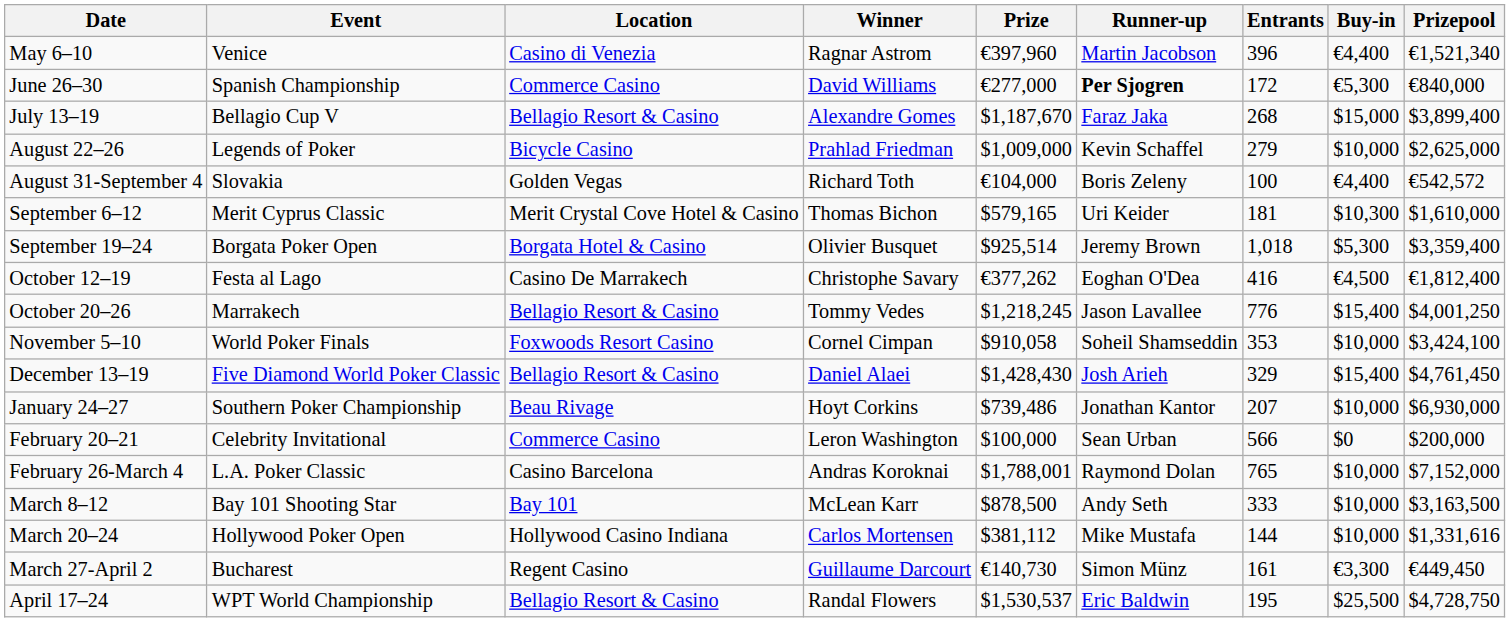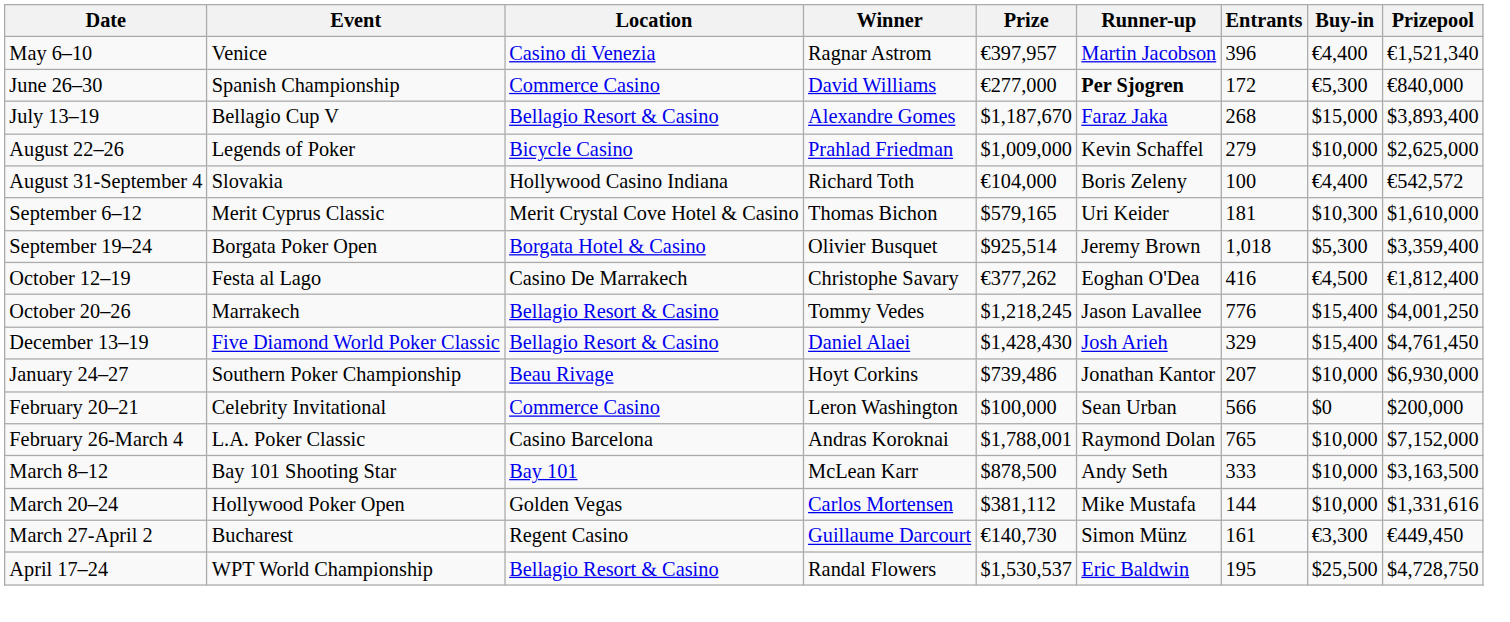 <table class="wikitable">
 <tr>
 <th>Date</th>
 <th>Event</th>
 <th>Location</th>
 <th>Winner</th>
 <th>Prize</th>
 <th>Runner-up</th>
 <th>Entrants</th>
 <th>Buy-in</th>
 <th>Prizepool</th>
 </tr>
 <tr>
 <td>May 6–10</td>
 <td>Venice</td>
 <td><a href='#'>Casino di Venezia</a></td>
 <td>Ragnar Astrom</td>
-<td>€397,960</td>
+<td>€397,957</td>
 <td><a href='#'>Martin Jacobson</a></td>
 <td>396</td>
 <td>€4,400</td>
 <td>€1,521,340</td>
 </tr>
 <tr>
 <td>June 26–30</td>
 <td>Spanish Championship</td>
 <td><a href='#'>Commerce Casino</a></td>
 <td><a href='#'>David Williams</a></td>
 <td>€277,000</td>
 <td><strong>Per Sjogren</strong></td>
 <td>172</td>
 <td>€5,300</td>
 <td>€840,000</td>
 </tr>
 <tr>
 <td>July 13–19</td>
 <td>Bellagio Cup V</td>
 <td><a href='#'>Bellagio Resort & Casino</a></td>
 <td><a href='#'>Alexandre Gomes</a></td>
 <td>$1,187,670</td>
 <td><a href='#'>Faraz Jaka</a></td>
 <td>268</td>
 <td>$15,000</td>
-<td>$3,899,400</td>
+<td>$3,893,400</td>
 </tr>
 <tr>
 <td>August 22–26</td>
 <td>Legends of Poker</td>
 <td><a href='#'>Bicycle Casino</a></td>
 <td><a href='#'>Prahlad Friedman</a></td>
 <td>$1,009,000</td>
 <td>Kevin Schaffel</td>
 <td>279</td>
 <td>$10,000</td>
 <td>$2,625,000</td>
 </tr>
 <tr>
 <td>August 31-September 4</td>
 <td>Slovakia</td>
-<td>Golden Vegas</td>
+<td>Hollywood Casino Indiana</td>
 <td>Richard Toth</td>
 <td>€104,000</td>
 <td>Boris Zeleny</td>
 <td>100</td>
 <td>€4,400</td>
 <td>€542,572</td>
 </tr>
 <tr>
 <td>September 6–12</td>
 <td>Merit Cyprus Classic</td>
 <td>Merit Crystal Cove Hotel & Casino</td>
 <td>Thomas Bichon</td>
 <td>$579,165</td>
 <td>Uri Keider</td>
 <td>181</td>
 <td>$10,300</td>
 <td>$1,610,000</td>
 </tr>
 <tr>
 <td>September 19–24</td>
 <td>Borgata Poker Open</td>
 <td><a href='#'>Borgata Hotel & Casino</a></td>
 <td>Olivier Busquet</td>
 <td>$925,514</td>
 <td>Jeremy Brown</td>
 <td>1,018</td>
 <td>$5,300</td>
 <td>$3,359,400</td>
 </tr>
 <tr>
 <td>October 12–19</td>
 <td>Festa al Lago</td>
 <td>Casino De Marrakech</td>
 <td>Christophe Savary</td>
 <td>€377,262</td>
 <td>Eoghan O'Dea</td>
 <td>416</td>
 <td>€4,500</td>
 <td>€1,812,400</td>
 </tr>
 <tr>
 <td>October 20–26</td>
 <td>Marrakech</td>
 <td><a href='#'>Bellagio Resort & Casino</a></td>
 <td>Tommy Vedes</td>
 <td>$1,218,245</td>
 <td>Jason Lavallee</td>
 <td>776</td>
 <td>$15,400</td>
 <td>$4,001,250</td>
-</tr>
-<tr>
-<td>November 5–10</td>
-<td>World Poker Finals</td>
-<td><a href='#'>Foxwoods Resort Casino</a></td>
-<td>Cornel Cimpan</td>
-<td>$910,058</td>
-<td>Soheil Shamseddin</td>
-<td>353</td>
-<td>$10,000</td>
-<td>$3,424,100</td>
 </tr>
 <tr>
 <td>December 13–19</td>
 <td><a href='#'>Five Diamond World Poker Classic</a></td>
 <td><a href='#'>Bellagio Resort & Casino</a></td>
 <td><a href='#'>Daniel Alaei</a></td>
 <td>$1,428,430</td>
 <td><a href='#'>Josh Arieh</a></td>
 <td>329</td>
 <td>$15,400</td>
 <td>$4,761,450</td>
 </tr>
 <tr>
 <td>January 24–27</td>
 <td>Southern Poker Championship</td>
 <td><a href='#'>Beau Rivage</a></td>
 <td>Hoyt Corkins</td>
 <td>$739,486</td>
 <td>Jonathan Kantor</td>
 <td>207</td>
 <td>$10,000</td>
 <td>$6,930,000</td>
 </tr>
 <tr>
 <td>February 20–21</td>
 <td>Celebrity Invitational</td>
 <td><a href='#'>Commerce Casino</a></td>
 <td>Leron Washington</td>
 <td>$100,000</td>
 <td>Sean Urban</td>
 <td>566</td>
 <td>$0</td>
 <td>$200,000</td>
 </tr>
 <tr>
 <td>February 26-March 4</td>
 <td>L.A. Poker Classic</td>
 <td>Casino Barcelona</td>
 <td>Andras Koroknai</td>
 <td>$1,788,001</td>
 <td>Raymond Dolan</td>
 <td>765</td>
 <td>$10,000</td>
 <td>$7,152,000</td>
 </tr>
 <tr>
 <td>March 8–12</td>
 <td>Bay 101 Shooting Star</td>
 <td><a href='#'>Bay 101</a></td>
 <td>McLean Karr</td>
 <td>$878,500</td>
 <td>Andy Seth</td>
 <td>333</td>
 <td>$10,000</td>
 <td>$3,163,500</td>
 </tr>
 <tr>
 <td>March 20–24</td>
 <td>Hollywood Poker Open</td>
-<td>Hollywood Casino Indiana</td>
+<td>Golden Vegas</td>
 <td><a href='#'>Carlos Mortensen</a></td>
 <td>$381,112</td>
 <td>Mike Mustafa</td>
 <td>144</td>
 <td>$10,000</td>
 <td>$1,331,616</td>
 </tr>
 <tr>
 <td>March 27-April 2</td>
 <td>Bucharest</td>
 <td>Regent Casino</td>
 <td><a href='#'>Guillaume Darcourt</a></td>
 <td>€140,730</td>
 <td>Simon Münz</td>
 <td>161</td>
 <td>€3,300</td>
 <td>€449,450</td>
 </tr>
 <tr>
 <td>April 17–24</td>
 <td>WPT World Championship</td>
 <td><a href='#'>Bellagio Resort & Casino</a></td>
 <td>Randal Flowers</td>
 <td>$1,530,537</td>
 <td><a href='#'>Eric Baldwin</a></td>
 <td>195</td>
 <td>$25,500</td>
 <td>$4,728,750</td>
 </tr>
 </table>
